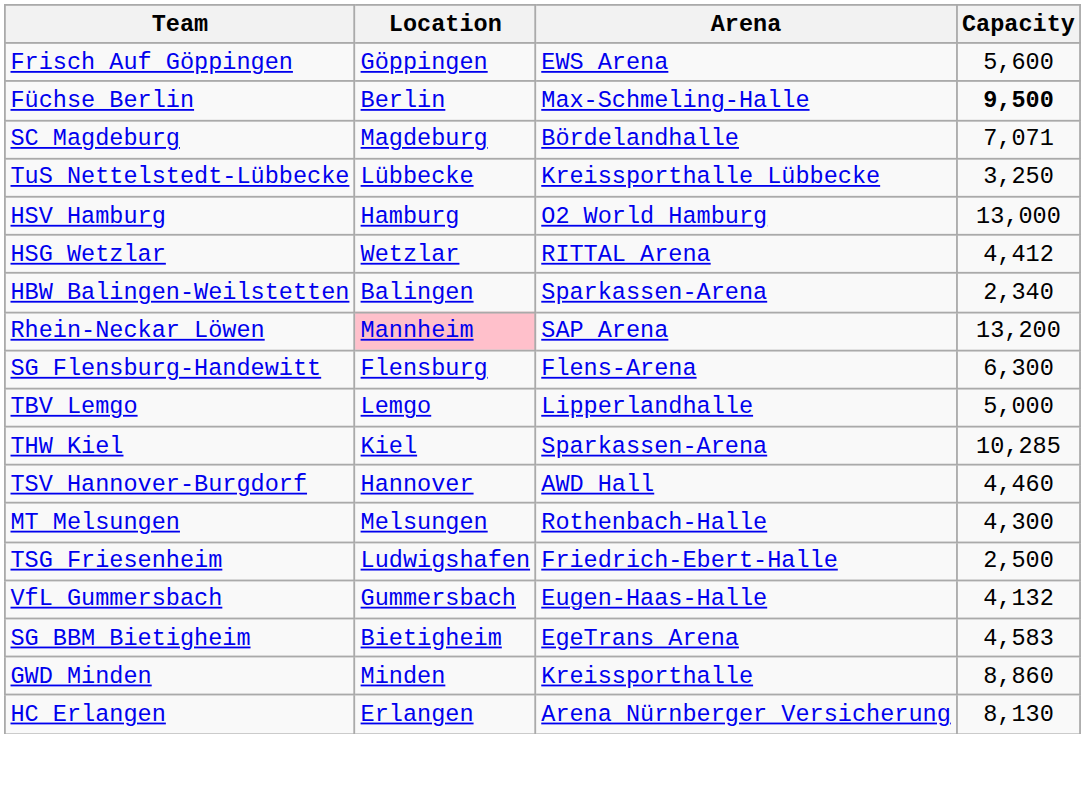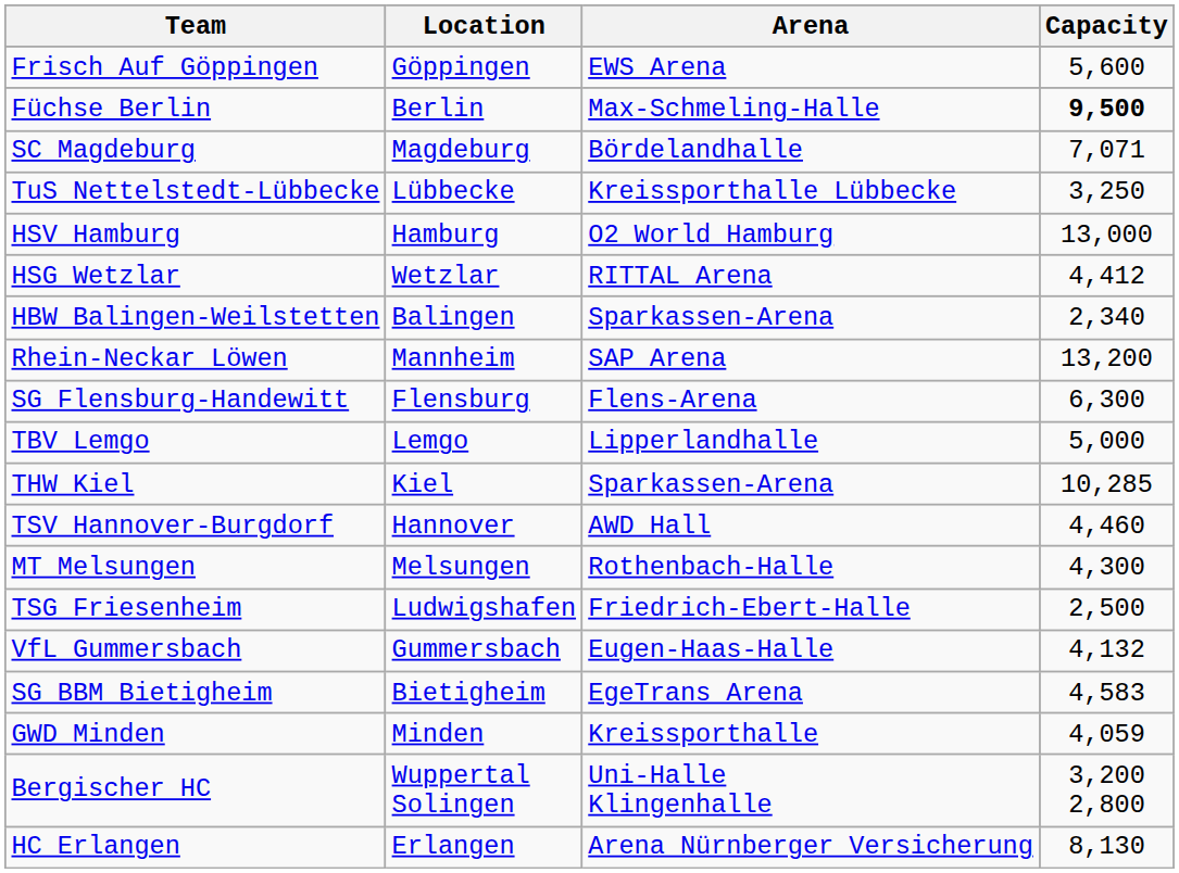 <table class="wikitable sortable" style="text-align: left;">
 <tr>
 <th>Team</th>
 <th>Location</th>
 <th>Arena</th>
 <th>Capacity</th>
 </tr>
 <tr>
 <td><a href='#'>Frisch Auf Göppingen</a></td>
 <td><a href='#'>Göppingen</a></td>
 <td><a href='#'>EWS Arena</a></td>
 <td align="center">5,600</td>
 </tr>
 <tr>
 <td><a href='#'>Füchse Berlin</a></td>
 <td><a href='#'>Berlin</a></td>
 <td><a href='#'>Max-Schmeling-Halle</a></td>
 <td align="center"><strong>9,500</strong></td>
 </tr>
 <tr>
 <td><a href='#'>SC Magdeburg</a></td>
 <td><a href='#'>Magdeburg</a></td>
 <td><a href='#'>Bördelandhalle</a></td>
 <td align="center">7,071</td>
 </tr>
 <tr>
 <td><a href='#'>TuS Nettelstedt-Lübbecke</a></td>
 <td><a href='#'>Lübbecke</a></td>
 <td><a href='#'>Kreissporthalle Lübbecke</a></td>
 <td align="center">3,250</td>
 </tr>
 <tr>
 <td><a href='#'>HSV Hamburg</a></td>
 <td><a href='#'>Hamburg</a></td>
 <td><a href='#'>O2 World Hamburg</a></td>
 <td align="center">13,000</td>
 </tr>
 <tr>
 <td><a href='#'>HSG Wetzlar</a></td>
 <td><a href='#'>Wetzlar</a></td>
 <td><a href='#'>RITTAL Arena</a></td>
 <td align="center">4,412</td>
 </tr>
 <tr>
 <td><a href='#'>HBW Balingen-Weilstetten</a></td>
 <td><a href='#'>Balingen</a></td>
 <td><a href='#'>Sparkassen-Arena</a></td>
 <td align="center">2,340</td>
 </tr>
 <tr>
 <td><a href='#'>Rhein-Neckar Löwen</a></td>
-<td style="background: pink;"><a href='#'>Mannheim</a></td>
+<td><a href='#'>Mannheim</a></td>
 <td><a href='#'>SAP Arena</a></td>
 <td align="center">13,200</td>
 </tr>
 <tr>
 <td><a href='#'>SG Flensburg-Handewitt</a></td>
 <td><a href='#'>Flensburg</a></td>
 <td><a href='#'>Flens-Arena</a></td>
 <td align="center">6,300</td>
 </tr>
 <tr>
 <td><a href='#'>TBV Lemgo</a></td>
 <td><a href='#'>Lemgo</a></td>
 <td><a href='#'>Lipperlandhalle</a></td>
 <td align="center">5,000</td>
 </tr>
 <tr>
 <td><a href='#'>THW Kiel</a></td>
 <td><a href='#'>Kiel</a></td>
 <td><a href='#'>Sparkassen-Arena</a></td>
 <td align="center">10,285</td>
 </tr>
 <tr>
 <td><a href='#'>TSV Hannover-Burgdorf</a></td>
 <td><a href='#'>Hannover</a></td>
 <td><a href='#'>AWD Hall</a></td>
 <td align="center">4,460</td>
 </tr>
 <tr>
 <td><a href='#'>MT Melsungen</a></td>
 <td><a href='#'>Melsungen</a></td>
 <td><a href='#'>Rothenbach-Halle</a></td>
 <td align="center">4,300</td>
 </tr>
 <tr>
 <td><a href='#'>TSG Friesenheim</a></td>
 <td><a href='#'>Ludwigshafen</a></td>
 <td><a href='#'>Friedrich-Ebert-Halle</a></td>
 <td align="center">2,500</td>
 </tr>
 <tr>
 <td><a href='#'>VfL Gummersbach</a></td>
 <td><a href='#'>Gummersbach</a></td>
 <td><a href='#'>Eugen-Haas-Halle</a></td>
 <td align="center">4,132</td>
 </tr>
 <tr>
 <td><a href='#'>SG BBM Bietigheim</a></td>
 <td><a href='#'>Bietigheim</a></td>
 <td><a href='#'>EgeTrans Arena</a></td>
 <td align="center">4,583</td>
 </tr>
 <tr>
 <td><a href='#'>GWD Minden</a></td>
 <td><a href='#'>Minden</a></td>
 <td><a href='#'>Kreissporthalle</a></td>
-<td align="center">8,860</td>
+<td align="center">4,059</td>
+</tr>
+<tr>
+<td><a href='#'>Bergischer HC</a></td>
+<td><a href='#'>Wuppertal</a><br><a href='#'>Solingen</a></td>
+<td><a href='#'>Uni-Halle</a><br><a href='#'>Klingenhalle</a></td>
+<td align="center">3,200<br>2,800</td>
 </tr>
 <tr>
 <td><a href='#'>HC Erlangen</a></td>
 <td><a href='#'>Erlangen</a></td>
 <td><a href='#'>Arena Nürnberger Versicherung</a></td>
 <td align="center">8,130</td>
 </tr>
 </table>
